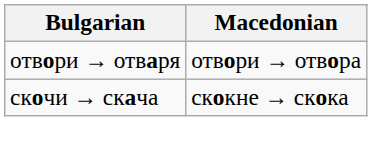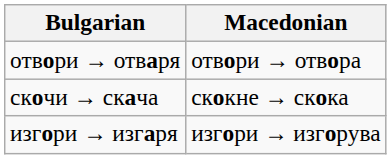 <table class="wikitable">
 <tr>
 <th>Bulgarian</th>
 <th>Macedonian</th>
 </tr>
 <tr>
 <td>отв<strong>о</strong>ри → отв<strong>а</strong>ря</td>
 <td>отв<strong>о</strong>ри → отв<strong>о</strong>ра</td>
 </tr>
 <tr>
 <td>ск<strong>о</strong>чи → ск<strong>а</strong>ча</td>
 <td>ск<strong>о</strong>кне → ск<strong>о</strong>ка</td>
 </tr>
+<tr>
+<td>изг<strong>о</strong>ри → изг<strong>а</strong>ря</td>
+<td>изг<strong>о</strong>ри → изг<strong>о</strong>рува</td>
+</tr>
 </table>
